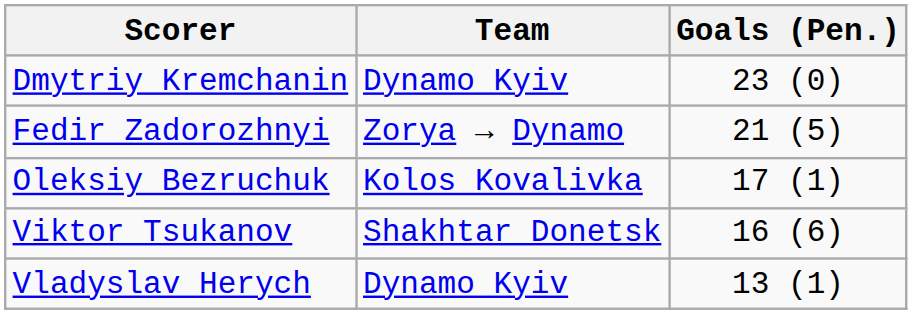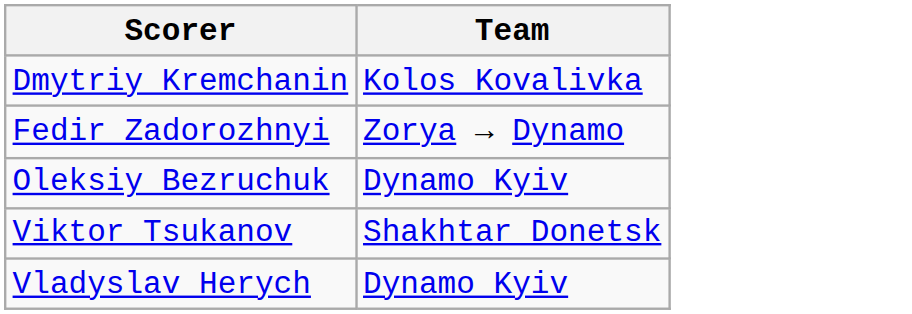 <table class="wikitable">
 <tr>
 <th>Scorer</th>
 <th>Team</th>
-<th>Goals (Pen.)</th>
 </tr>
 <tr>
 <td> <a href='#'>Dmytriy Kremchanin</a></td>
-<td><a href='#'>Dynamo Kyiv</a></td>
-<td align=center>23 (0)</td>
+<td><a href='#'>Kolos Kovalivka</a></td>
 </tr>
 <tr>
 <td> <a href='#'>Fedir Zadorozhnyi</a></td>
 <td><a href='#'>Zorya</a> → <a href='#'>Dynamo</a></td>
-<td align=center>21 (5)</td>
 </tr>
 <tr>
 <td> <a href='#'>Oleksiy Bezruchuk</a></td>
-<td><a href='#'>Kolos Kovalivka</a></td>
-<td align=center>17 (1)</td>
+<td><a href='#'>Dynamo Kyiv</a></td>
 </tr>
 <tr>
 <td> <a href='#'>Viktor Tsukanov</a></td>
 <td><a href='#'>Shakhtar Donetsk</a></td>
-<td align=center>16 (6)</td>
 </tr>
 <tr>
 <td> <a href='#'>Vladyslav Herych</a></td>
 <td><a href='#'>Dynamo Kyiv</a></td>
-<td align=center>13 (1)</td>
 </tr>
 </table>
